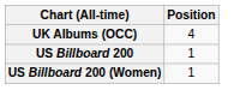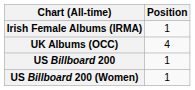 <table class="wikitable sortable plainrowheaders" style="text-align:center">
 <tr>
 <th>Chart (All-time)</th>
 <th>Position</th>
+</tr>
+<tr>
+<th scope="row">Irish Female Albums (IRMA)</th>
+<td>1</td>
 </tr>
 <tr>
 <th scope="row">UK Albums (OCC)</th>
 <td>4</td>
 </tr>
 <tr>
 <th scope="row">US <em>Billboard</em> 200</th>
 <td>1</td>
 </tr>
 <tr>
 <th scope="row">US <em>Billboard</em> 200 (Women)</th>
 <td>1</td>
 </tr>
 </table>
